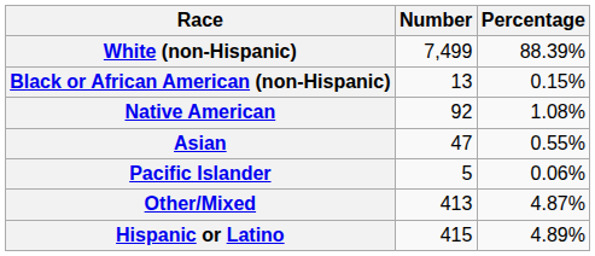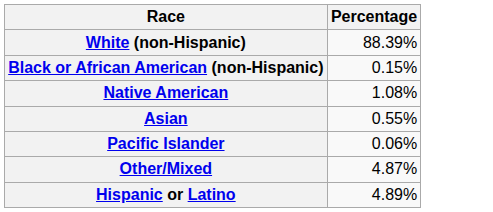 <table class="wikitable" style="text-align:right">
 <tr>
 <th scope="col">Race</th>
-<th scope="col">Number</th>
 <th scope="col">Percentage</th>
 </tr>
 <tr>
 <th scope="row"><a href='#'>White</a> (non-Hispanic)</th>
-<td>7,499</td>
 <td>88.39%</td>
 </tr>
 <tr>
 <th scope="row"><a href='#'>Black or African American</a> (non-Hispanic)</th>
-<td>13</td>
 <td>0.15%</td>
 </tr>
 <tr>
 <th scope="row"><a href='#'>Native American</a></th>
-<td>92</td>
 <td>1.08%</td>
 </tr>
 <tr>
 <th scope="row"><a href='#'>Asian</a></th>
-<td>47</td>
 <td>0.55%</td>
 </tr>
 <tr>
 <th scope="row"><a href='#'>Pacific Islander</a></th>
-<td>5</td>
 <td>0.06%</td>
 </tr>
 <tr>
 <th scope="row"><a href='#'>Other/Mixed</a></th>
-<td>413</td>
 <td>4.87%</td>
 </tr>
 <tr>
 <th scope="row"><a href='#'>Hispanic</a> or <a href='#'>Latino</a></th>
-<td>415</td>
 <td>4.89%</td>
 </tr>
 </table>
